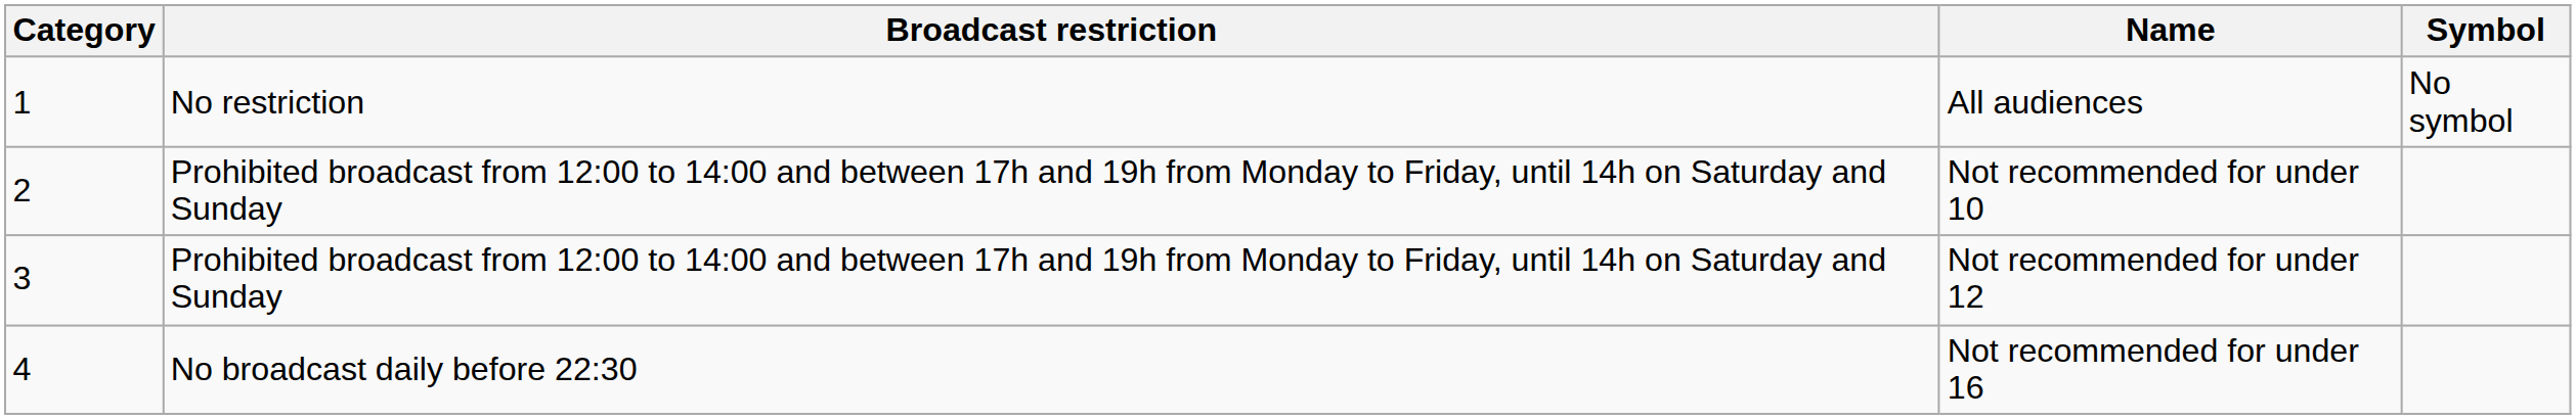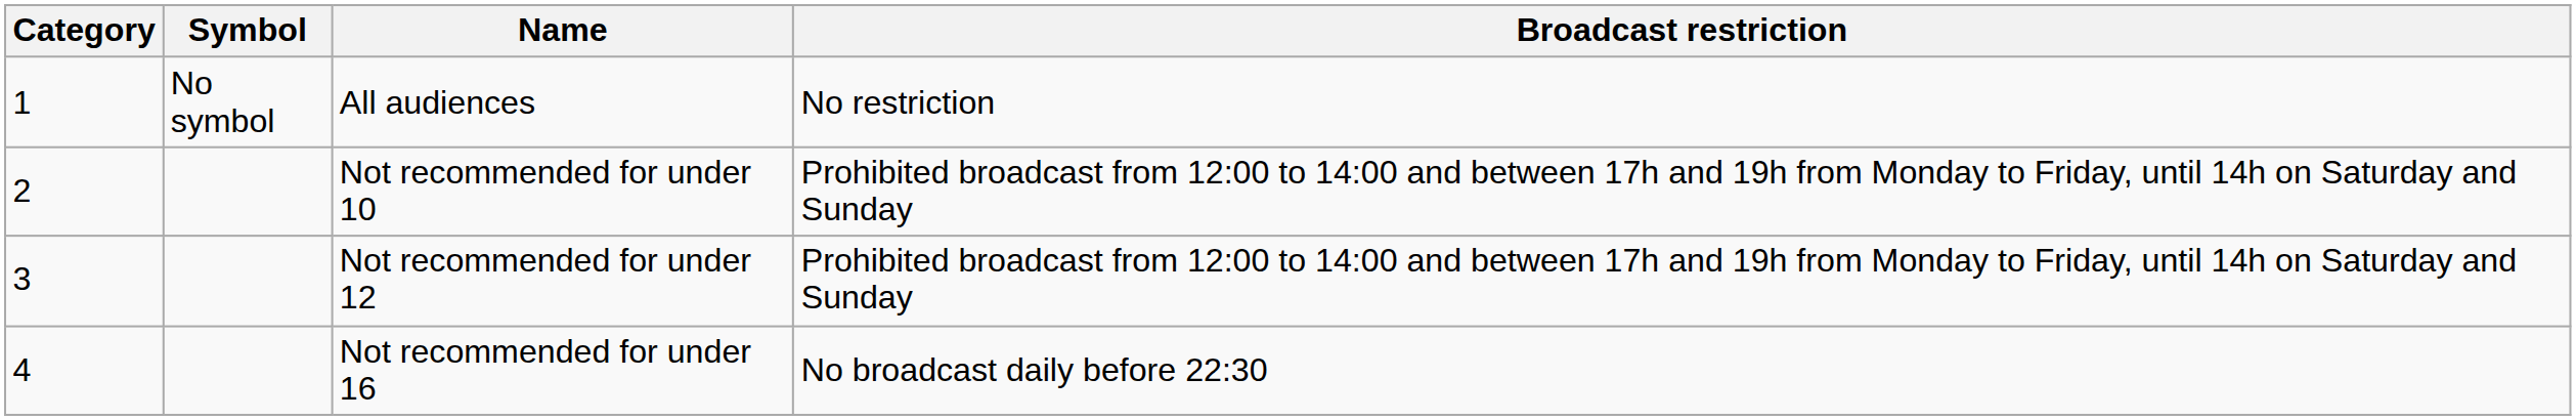 <table class="wikitable">
 <tr>
 <th>Category</th>
+<th>Symbol</th>
+<th>Name</th>
 <th>Broadcast restriction</th>
-<th>Name</th>
-<th>Symbol</th>
 </tr>
 <tr>
 <td>1</td>
+<td>No symbol</td>
+<td>All audiences</td>
 <td>No restriction</td>
-<td>All audiences</td>
-<td>No symbol</td>
 </tr>
 <tr>
 <td>2</td>
+<td></td>
+<td>Not recommended for under 10</td>
 <td>Prohibited broadcast from 12:00 to 14:00 and between 17h and 19h from Monday to Friday, until 14h on Saturday and Sunday</td>
-<td>Not recommended for under 10</td>
-<td></td>
 </tr>
 <tr>
 <td>3</td>
+<td></td>
+<td>Not recommended for under 12</td>
 <td>Prohibited broadcast from 12:00 to 14:00 and between 17h and 19h from Monday to Friday, until 14h on Saturday and Sunday</td>
-<td>Not recommended for under 12</td>
-<td></td>
 </tr>
 <tr>
 <td>4</td>
+<td></td>
+<td>Not recommended for under 16</td>
 <td>No broadcast daily before 22:30</td>
-<td>Not recommended for under 16</td>
-<td></td>
 </tr>
 </table>
